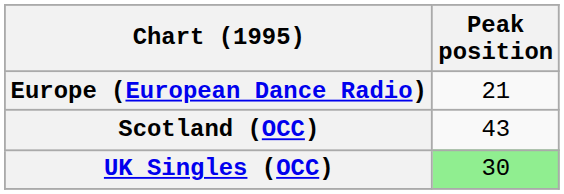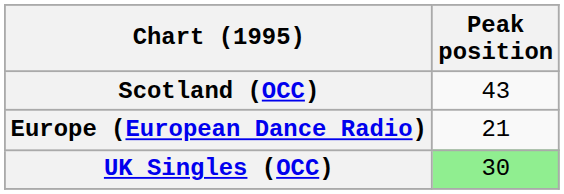 <table class="wikitable sortable plainrowheaders" style="text-align:center">
 <tr>
 <th>Chart (1995)</th>
 <th>Peak<br>position</th>
 </tr>
 <tr>
+<th scope="row">Scotland (<a href='#'>OCC</a>)</th>
+<td>43</td>
+</tr>
+<tr>
 <th scope="row">Europe (<a href='#'>European Dance Radio</a>)</th>
 <td>21</td>
-</tr>
-<tr>
-<th scope="row">Scotland (<a href='#'>OCC</a>)</th>
-<td>43</td>
 </tr>
 <tr>
 <th scope="row"><a href='#'>UK Singles</a> (<a href='#'>OCC</a>)</th>
 <td style="background: lightgreen;">30</td>
 </tr>
 </table>
